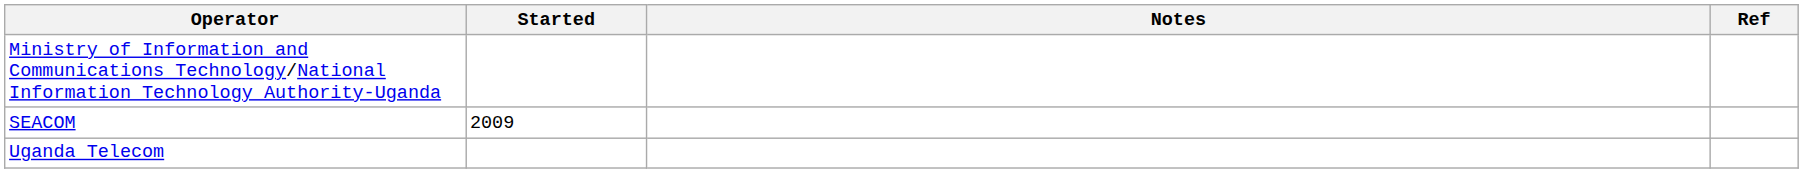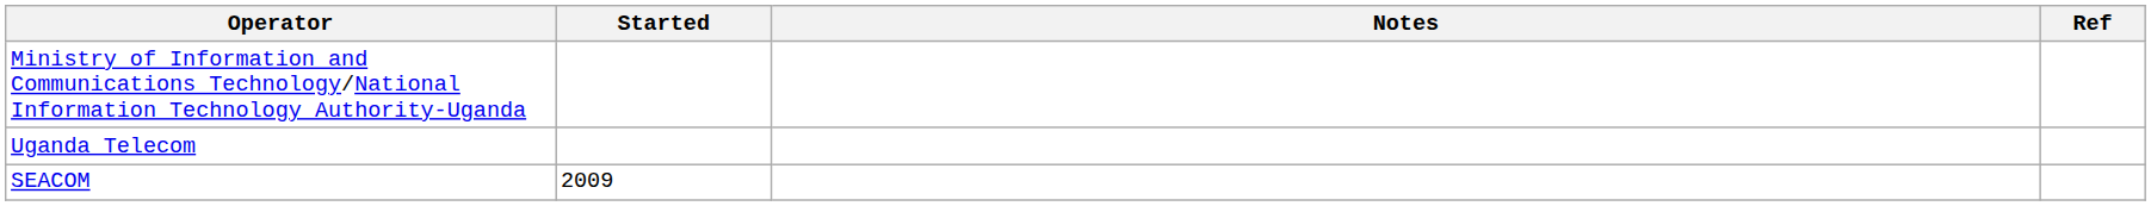 <table class="wikitable" style="background: #FFFFFF; width: 100%; white-space: normal;">
 <tr>
 <th scope="col" width="100px">Operator</th>
 <th scope="col" width="20px">Started</th>
 <th scope="col" width="350px">Notes</th>
 <th scope="col" width="20px">Ref</th>
 </tr>
 <tr>
 <td><a href='#'>Ministry of Information and Communications Technology</a>/<a href='#'>National Information Technology Authority-Uganda</a></td>
 <td></td>
 <td></td>
 <td></td>
 </tr>
 <tr>
+<td><a href='#'>Uganda Telecom</a></td>
+<td></td>
+<td></td>
+<td></td>
+</tr>
+<tr>
 <td><a href='#'>SEACOM</a></td>
 <td>2009</td>
 <td></td>
 <td></td>
 </tr>
-<tr>
-<td><a href='#'>Uganda Telecom</a></td>
-<td></td>
-<td></td>
-<td></td>
-</tr>
 </table>
